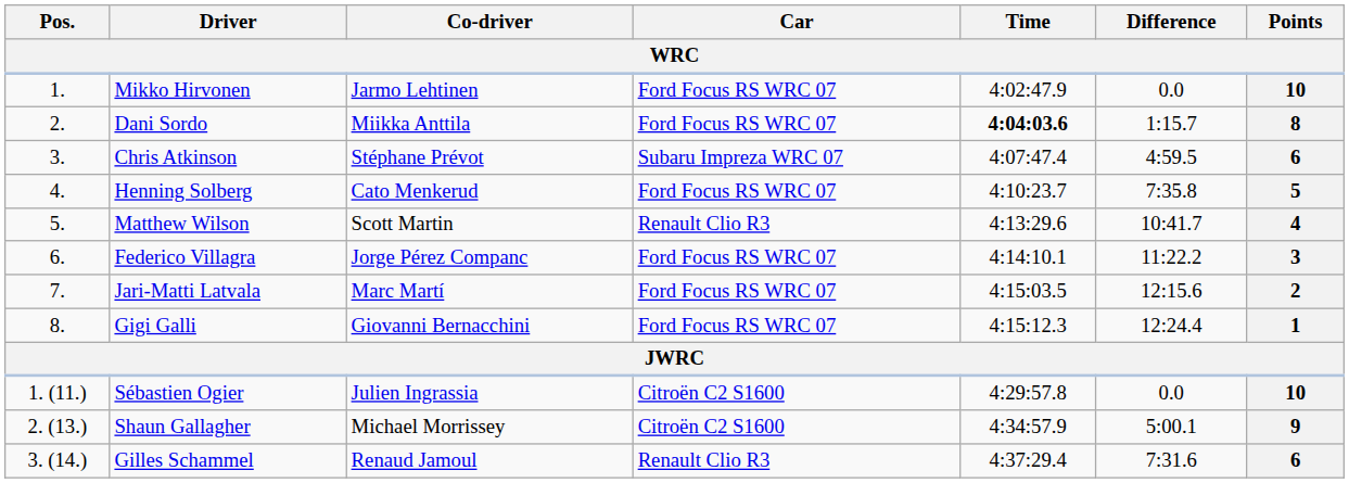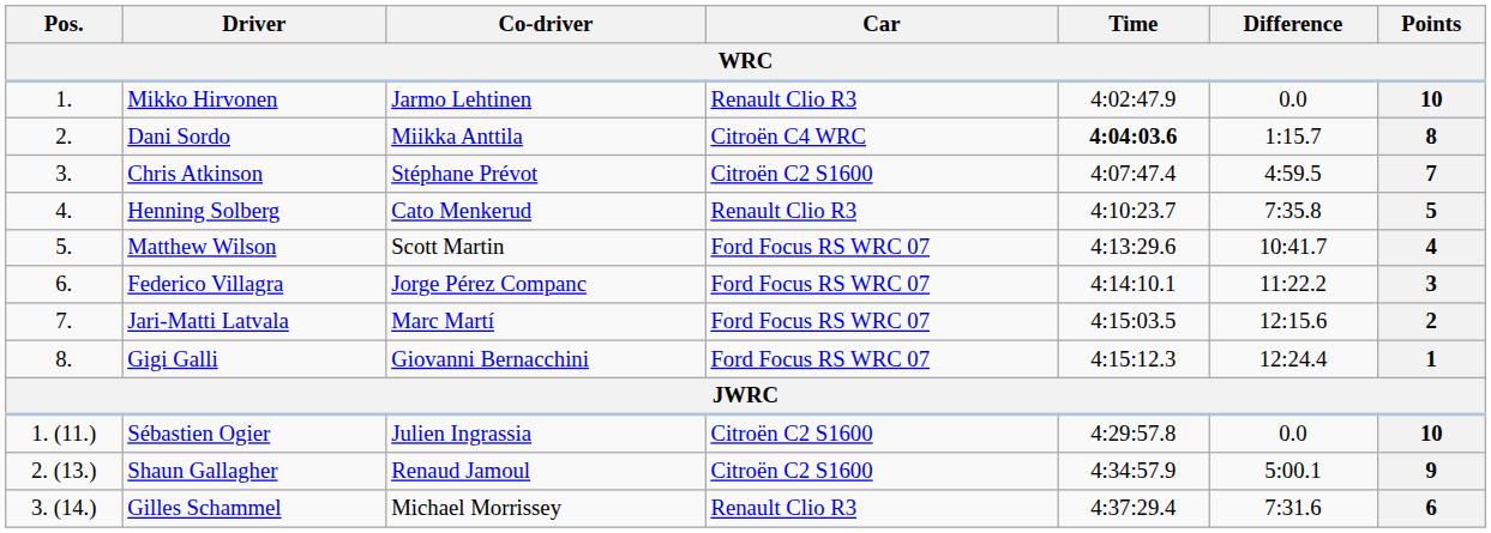 <table class="wikitable" width="100%" style="text-align: center; font-size: 90%; max-width: 950px;">
 <tr>
 <th>Pos.</th>
 <th>Driver</th>
 <th>Co-driver</th>
 <th>Car</th>
 <th>Time</th>
 <th>Difference</th>
 <th>Points</th>
 </tr>
 <tr>
 <th colspan="7" style="border-bottom: 2px solid LightSteelBlue;">WRC</th>
 </tr>
 <tr>
 <td>1.</td>
 <td align=left> <a href='#'>Mikko Hirvonen</a></td>
 <td align=left> <a href='#'>Jarmo Lehtinen</a></td>
-<td align=left><a href='#'>Ford Focus RS WRC 07</a></td>
+<td align=left><a href='#'>Renault Clio R3</a></td>
 <td>4:02:47.9</td>
 <td>0.0</td>
 <th>10</th>
 </tr>
 <tr>
 <td>2.</td>
 <td align=left> <a href='#'>Dani Sordo</a></td>
 <td align=left> <a href='#'>Miikka Anttila</a></td>
-<td align=left><a href='#'>Ford Focus RS WRC 07</a></td>
+<td align=left><a href='#'>Citroën C4 WRC</a></td>
 <td><strong>4:04:03.6</strong></td>
 <td>1:15.7</td>
 <th>8</th>
 </tr>
 <tr>
 <td>3.</td>
 <td align=left> <a href='#'>Chris Atkinson</a></td>
 <td align=left> <a href='#'>Stéphane Prévot</a></td>
-<td align=left><a href='#'>Subaru Impreza WRC 07</a></td>
+<td align="left"><a href='#'>Citroën C2 S1600</a></td>
 <td>4:07:47.4</td>
 <td>4:59.5</td>
-<th>6</th>
+<th>7</th>
 </tr>
 <tr>
 <td>4.</td>
 <td align=left> <a href='#'>Henning Solberg</a></td>
 <td align=left> <a href='#'>Cato Menkerud</a></td>
-<td align=left><a href='#'>Ford Focus RS WRC 07</a></td>
+<td align=left><a href='#'>Renault Clio R3</a></td>
 <td>4:10:23.7</td>
 <td>7:35.8</td>
 <th>5</th>
 </tr>
 <tr>
 <td>5.</td>
 <td align=left> <a href='#'>Matthew Wilson</a></td>
 <td align=left> Scott Martin</td>
-<td align=left><a href='#'>Renault Clio R3</a></td>
+<td align=left><a href='#'>Ford Focus RS WRC 07</a></td>
 <td>4:13:29.6</td>
 <td>10:41.7</td>
 <th>4</th>
 </tr>
 <tr>
 <td>6.</td>
 <td align=left> <a href='#'>Federico Villagra</a></td>
 <td align=left> <a href='#'>Jorge Pérez Companc</a></td>
 <td align=left><a href='#'>Ford Focus RS WRC 07</a></td>
 <td>4:14:10.1</td>
 <td>11:22.2</td>
 <th>3</th>
 </tr>
 <tr>
 <td>7.</td>
 <td align=left> <a href='#'>Jari-Matti Latvala</a></td>
 <td align=left> <a href='#'>Marc Martí</a></td>
 <td align=left><a href='#'>Ford Focus RS WRC 07</a></td>
 <td>4:15:03.5</td>
 <td>12:15.6</td>
 <th>2</th>
 </tr>
 <tr>
 <td>8.</td>
 <td align=left> <a href='#'>Gigi Galli</a></td>
 <td align=left> <a href='#'>Giovanni Bernacchini</a></td>
 <td align=left><a href='#'>Ford Focus RS WRC 07</a></td>
 <td>4:15:12.3</td>
 <td>12:24.4</td>
 <th>1</th>
 </tr>
 <tr>
 <th colspan="7" style="border-bottom: 2px solid LightSteelBlue;">JWRC</th>
 </tr>
 <tr>
 <td>1. (11.)</td>
 <td align="left"> <a href='#'>Sébastien Ogier</a></td>
 <td align="left"> <a href='#'>Julien Ingrassia</a></td>
 <td align="left"><a href='#'>Citroën C2 S1600</a></td>
 <td>4:29:57.8</td>
 <td>0.0</td>
 <th>10</th>
 </tr>
 <tr>
 <td>2. (13.)</td>
 <td align="left"> <a href='#'>Shaun Gallagher</a></td>
-<td align=left> Michael Morrissey</td>
+<td align=left> <a href='#'>Renaud Jamoul</a></td>
 <td align=left><a href='#'>Citroën C2 S1600</a></td>
 <td>4:34:57.9</td>
 <td>5:00.1</td>
 <th>9</th>
 </tr>
 <tr>
 <td>3. (14.)</td>
 <td align=left> <a href='#'>Gilles Schammel</a></td>
-<td align=left> <a href='#'>Renaud Jamoul</a></td>
+<td align=left> Michael Morrissey</td>
 <td align=left><a href='#'>Renault Clio R3</a></td>
 <td>4:37:29.4</td>
 <td>7:31.6</td>
 <th>6</th>
 </tr>
 </table>
